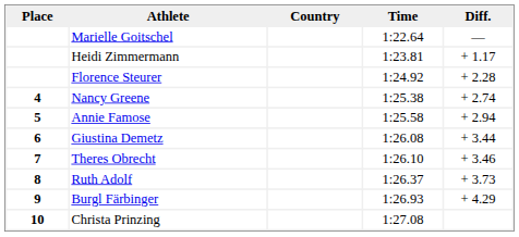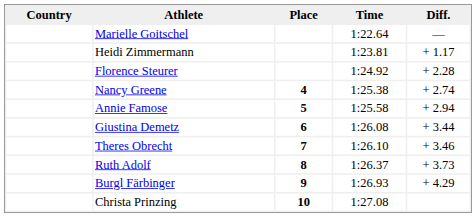 <table style="border-style:solid;border-width:1px;border-color:#808080;background-color:#EFEFEF" cellspacing="2" cellpadding="2" width="600">
 <tr bgcolor="#EFEFEF">
+<th>Country</th>
+<th>Athlete</th>
 <th>Place</th>
-<th>Athlete</th>
-<th>Country</th>
 <th>Time</th>
 <th>Diff.</th>
 </tr>
 <tr align="center" valign="top" bgcolor="#FFFFFF">
+<td align=left></td>
+<td align="left"><a href='#'>Marielle Goitschel</a></td>
 <td></td>
-<td align="left"><a href='#'>Marielle Goitschel</a></td>
-<td align=left></td>
 <td>1:22.64</td>
 <td>—</td>
 </tr>
 <tr align="center" valign="top" bgcolor="#FFFFFF">
+<td align=left></td>
+<td align="left">Heidi Zimmermann</td>
 <td></td>
-<td align="left">Heidi Zimmermann</td>
-<td align=left></td>
 <td>1:23.81</td>
 <td>+ 1.17</td>
 </tr>
 <tr align="center" valign="top" bgcolor="#FFFFFF">
+<td align=left></td>
+<td align="left"><a href='#'>Florence Steurer</a></td>
 <td></td>
-<td align="left"><a href='#'>Florence Steurer</a></td>
-<td align=left></td>
 <td>1:24.92</td>
 <td>+ 2.28</td>
 </tr>
 <tr align="center" valign="top" bgcolor="#FFFFFF">
+<td align="left"></td>
+<td align="left"><a href='#'>Nancy Greene</a></td>
 <th>4</th>
-<td align="left"><a href='#'>Nancy Greene</a></td>
-<td align="left"></td>
 <td>1:25.38</td>
 <td>+ 2.74</td>
 </tr>
 <tr align="center" valign="top" bgcolor="#FFFFFF">
+<td align="left"></td>
+<td align="left"><a href='#'>Annie Famose</a></td>
 <th>5</th>
-<td align="left"><a href='#'>Annie Famose</a></td>
-<td align="left"></td>
 <td>1:25.58</td>
 <td>+ 2.94</td>
 </tr>
 <tr align="center" valign="top" bgcolor="#FFFFFF">
+<td align="left"></td>
+<td align="left"><a href='#'>Giustina Demetz</a></td>
 <th>6</th>
-<td align="left"><a href='#'>Giustina Demetz</a></td>
-<td align="left"></td>
 <td>1:26.08</td>
 <td>+ 3.44</td>
 </tr>
 <tr align="center" valign="top" bgcolor="#FFFFFF">
+<td align="left"></td>
+<td align="left"><a href='#'>Theres Obrecht</a></td>
 <th>7</th>
-<td align="left"><a href='#'>Theres Obrecht</a></td>
-<td align="left"></td>
 <td>1:26.10</td>
 <td>+ 3.46</td>
 </tr>
 <tr align="center" valign="top" bgcolor="#FFFFFF">
+<td align="left"></td>
+<td align="left"><a href='#'>Ruth Adolf</a></td>
 <th>8</th>
-<td align="left"><a href='#'>Ruth Adolf</a></td>
-<td align="left"></td>
 <td>1:26.37</td>
 <td>+ 3.73</td>
 </tr>
 <tr align="center" valign="top" bgcolor="#FFFFFF">
+<td align="left"></td>
+<td align="left"><a href='#'>Burgl Färbinger</a></td>
 <th>9</th>
-<td align="left"><a href='#'>Burgl Färbinger</a></td>
-<td align="left"></td>
 <td>1:26.93</td>
 <td>+ 4.29</td>
 </tr>
 <tr align="center" valign="top" bgcolor="#FFFFFF">
+<td align="left"></td>
+<td align="left">Christa Prinzing</td>
 <th>10</th>
-<td align="left">Christa Prinzing</td>
-<td align="left"></td>
 <td>1:27.08</td>
 <td></td>
 </tr>
 </table>
